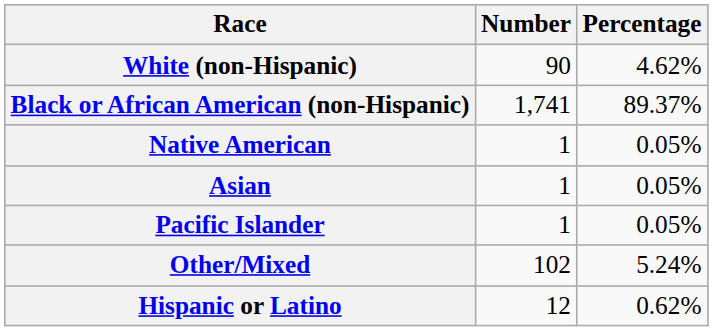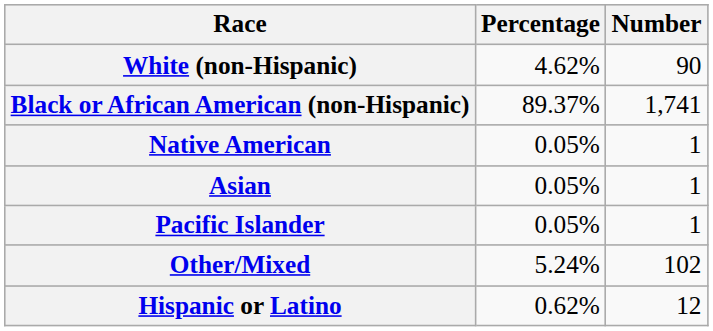 <table class="wikitable" style="text-align:right">
 <tr>
 <th scope="col">Race</th>
+<th scope="col">Percentage</th>
 <th scope="col">Number</th>
-<th scope="col">Percentage</th>
 </tr>
 <tr>
 <th scope="row"><a href='#'>White</a> (non-Hispanic)</th>
+<td>4.62%</td>
 <td>90</td>
-<td>4.62%</td>
 </tr>
 <tr>
 <th scope="row"><a href='#'>Black or African American</a> (non-Hispanic)</th>
+<td>89.37%</td>
 <td>1,741</td>
-<td>89.37%</td>
 </tr>
 <tr>
 <th scope="row"><a href='#'>Native American</a></th>
+<td>0.05%</td>
 <td>1</td>
-<td>0.05%</td>
 </tr>
 <tr>
 <th scope="row"><a href='#'>Asian</a></th>
+<td>0.05%</td>
 <td>1</td>
-<td>0.05%</td>
 </tr>
 <tr>
 <th scope="row"><a href='#'>Pacific Islander</a></th>
+<td>0.05%</td>
 <td>1</td>
-<td>0.05%</td>
 </tr>
 <tr>
 <th scope="row"><a href='#'>Other/Mixed</a></th>
+<td>5.24%</td>
 <td>102</td>
-<td>5.24%</td>
 </tr>
 <tr>
 <th scope="row"><a href='#'>Hispanic</a> or <a href='#'>Latino</a></th>
+<td>0.62%</td>
 <td>12</td>
-<td>0.62%</td>
 </tr>
 </table>
